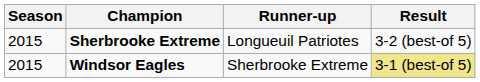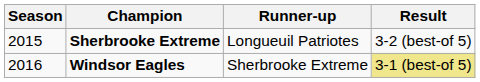 <table class="wikitable">
 <tr>
 <th>Season</th>
 <th>Champion</th>
 <th>Runner-up</th>
 <th>Result</th>
 </tr>
 <tr>
 <td>2015</td>
 <td><strong>Sherbrooke Extreme</strong></td>
 <td>Longueuil Patriotes</td>
 <td>3-2 (best-of 5)</td>
 </tr>
 <tr>
-<td>2015</td>
+<td>2016</td>
 <td><strong>Windsor Eagles</strong></td>
 <td>Sherbrooke Extreme</td>
 <td style="background: khaki;">3-1 (best-of 5)</td>
 </tr>
 </table>
